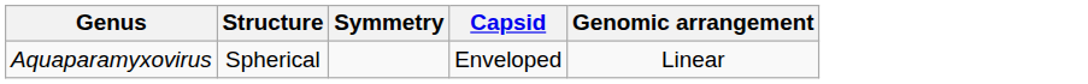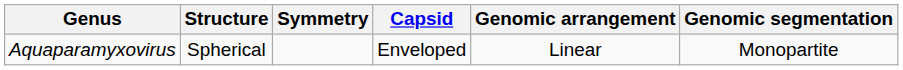 <table class="wikitable sortable" style="text-align:center">
 <tr>
 <th>Genus</th>
 <th>Structure</th>
 <th>Symmetry</th>
 <th><a href='#'>Capsid</a></th>
 <th>Genomic arrangement</th>
+<th>Genomic segmentation</th>
 </tr>
 <tr>
 <td><em>Aquaparamyxovirus</em></td>
 <td>Spherical</td>
 <td></td>
 <td>Enveloped</td>
 <td>Linear</td>
+<td>Monopartite</td>
 </tr>
 </table>
